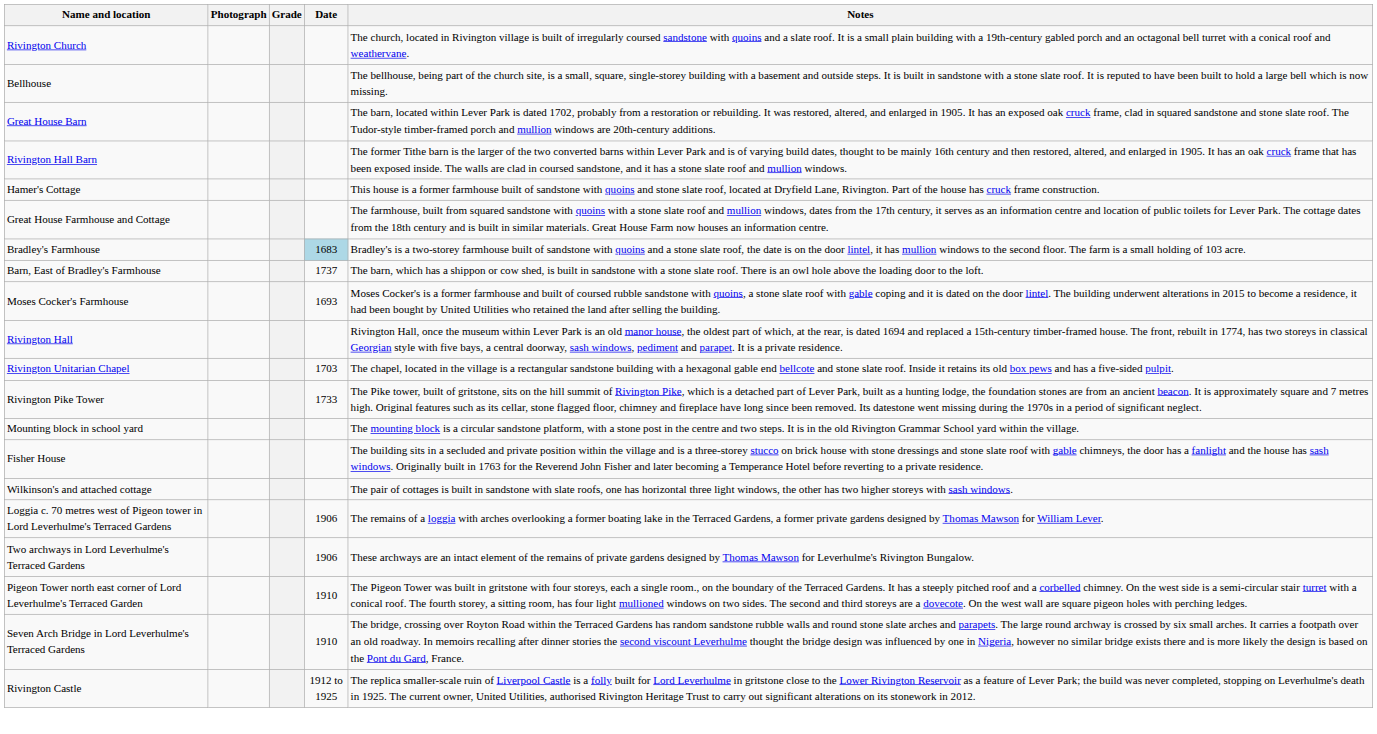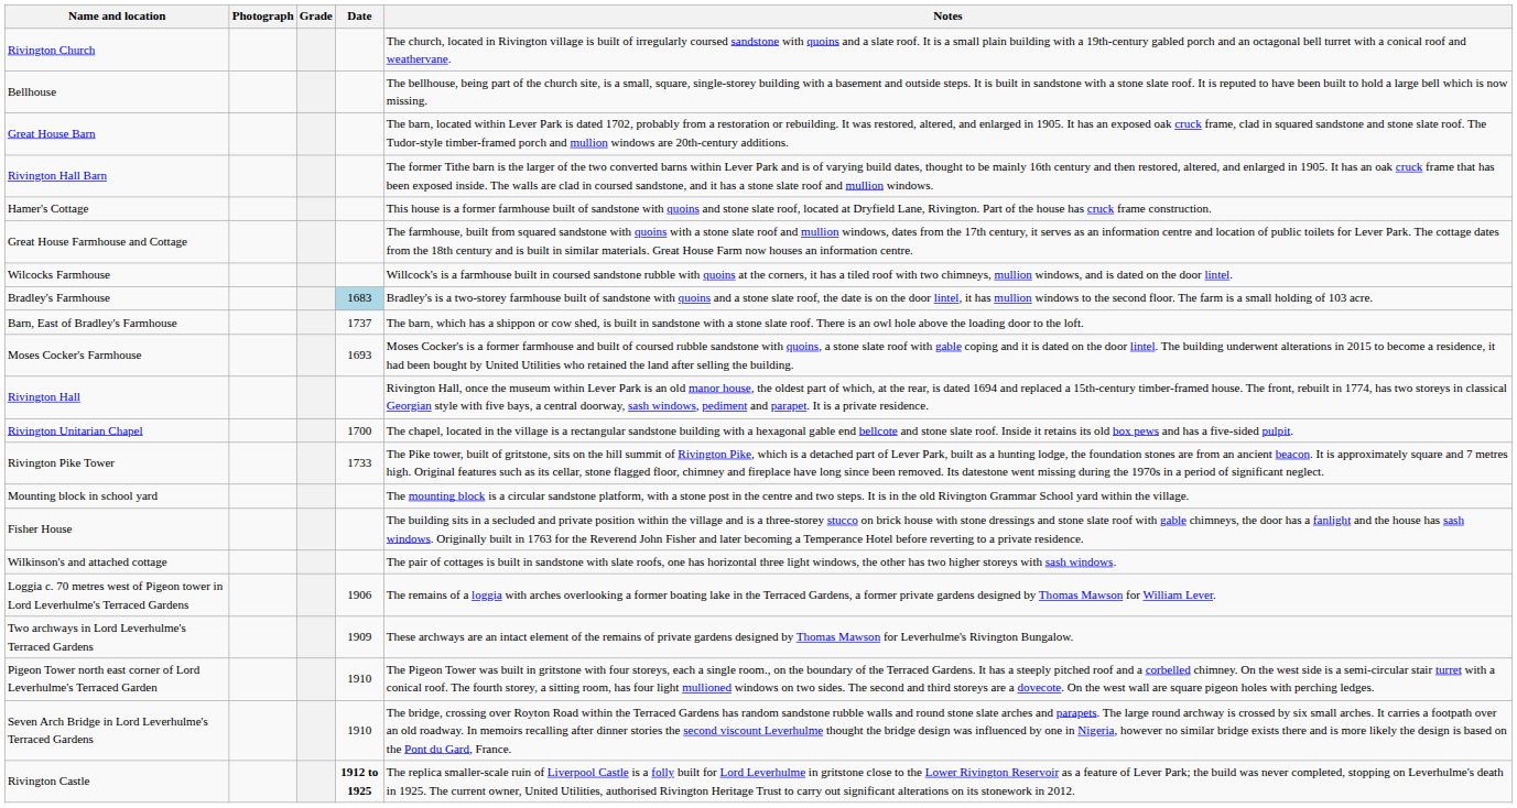 <table class="wikitable sortable" style="width:100%;border:0px;text-align:left;line-height:150%;">
 <tr>
 <th Name>Name and location</th>
 <th class="unsortable">Photograph</th>
 <th>Grade</th>
 <th>Date</th>
 <th class="unsortable">Notes</th>
 </tr>
 <tr>
 <td><a href='#'>Rivington Church</a><br><small></small></td>
 <td></td>
 <th></th>
 <td align="center"></td>
 <td>The church, located in Rivington village is built of irregularly coursed <a href='#'>sandstone</a> with <a href='#'>quoins</a> and a slate roof. It is a small plain building with a 19th-century gabled porch and an octagonal bell turret with a conical roof and <a href='#'>weathervane</a>.</td>
 </tr>
 <tr>
 <td>Bellhouse <br><small></small></td>
 <td></td>
 <th></th>
 <td align="center"></td>
 <td>The bellhouse, being part of the church site, is a small, square, single-storey building with a basement and outside steps. It is built in sandstone with a stone slate roof. It is reputed to have been built to hold a large bell which is now missing.</td>
 </tr>
 <tr>
 <td><a href='#'>Great House Barn</a><br> <small></small></td>
 <td></td>
 <th></th>
 <td align="center"></td>
 <td>The barn, located within Lever Park is dated 1702, probably from a restoration or rebuilding. It was restored, altered, and enlarged in 1905. It has an exposed oak <a href='#'>cruck</a> frame, clad in squared sandstone and stone slate roof. The Tudor-style timber-framed porch and <a href='#'>mullion</a> windows are 20th-century additions.</td>
 </tr>
 <tr>
 <td><a href='#'>Rivington Hall Barn</a><br> <small></small></td>
 <td></td>
 <th></th>
 <td align="center"></td>
 <td>The former Tithe barn is the larger of the two converted barns within Lever Park and is of varying build dates, thought to be mainly 16th century and then restored, altered, and enlarged in 1905. It has an oak <a href='#'>cruck</a> frame that has been exposed inside. The walls are clad in coursed sandstone, and it has a stone slate roof and <a href='#'>mullion</a> windows.</td>
 </tr>
 <tr>
 <td>Hamer's Cottage<br><small></small></td>
 <td></td>
 <th></th>
 <td align="center"></td>
 <td>This house is a former farmhouse built of sandstone with <a href='#'>quoins</a> and stone slate roof, located at Dryfield Lane, Rivington. Part of the house has <a href='#'>cruck</a> frame construction.</td>
 </tr>
 <tr>
 <td>Great House Farmhouse and Cottage<br><small></small></td>
 <td></td>
 <th></th>
 <td align="center"></td>
 <td>The farmhouse, built from squared sandstone with <a href='#'>quoins</a> with a stone slate roof and <a href='#'>mullion</a> windows, dates from the 17th century, it serves as an information centre and location of public toilets for Lever Park. The cottage dates from the 18th century and is built in similar materials.  Great House Farm now houses an information centre.</td>
 </tr>
 <tr>
+<td>Wilcocks Farmhouse <br><small></small></td>
+<td></td>
+<th></th>
+<td align="center"></td>
+<td>Willcock's is a farmhouse built in coursed sandstone rubble with <a href='#'>quoins</a> at the corners, it has a tiled roof with two chimneys, <a href='#'>mullion</a> windows, and is dated on the door <a href='#'>lintel</a>.</td>
+</tr>
+<tr>
 <td>Bradley's Farmhouse<br><small></small></td>
 <td></td>
 <th></th>
 <td align="center" style="background: lightblue;">1683</td>
 <td>Bradley's is a two-storey farmhouse built of sandstone with <a href='#'>quoins</a> and a stone slate roof, the date is on the door <a href='#'>lintel</a>, it has <a href='#'>mullion</a> windows to the second floor. The farm is a small holding of 103 acre.</td>
 </tr>
 <tr>
 <td>Barn, East of Bradley's Farmhouse <br><small></small></td>
 <td></td>
 <th></th>
 <td align="center">1737</td>
 <td>The barn, which has a shippon or cow shed, is built in sandstone with a stone slate roof. There is an owl hole above the loading door to the loft.</td>
 </tr>
 <tr>
 <td>Moses Cocker's Farmhouse <br><small></small></td>
 <td></td>
 <th></th>
 <td align="center">1693</td>
 <td>Moses Cocker's is a former farmhouse and built of coursed rubble sandstone with <a href='#'>quoins</a>, a stone slate roof with <a href='#'>gable</a> coping and it is dated on the door <a href='#'>lintel</a>. The building underwent alterations in 2015 to become a residence, it had been bought by United Utilities who retained the land after selling the building.</td>
 </tr>
 <tr>
 <td><a href='#'>Rivington Hall</a><br><small> </small></td>
 <td></td>
 <th></th>
 <td align="center"></td>
 <td>Rivington Hall, once the museum within Lever Park is an old <a href='#'>manor house</a>, the oldest part of which, at the rear, is dated 1694 and replaced a 15th-century timber-framed house. The front, rebuilt in 1774, has two storeys in classical <a href='#'>Georgian</a> style with five bays, a central doorway, <a href='#'>sash windows</a>, <a href='#'>pediment</a> and <a href='#'>parapet</a>. It is a private residence.</td>
 </tr>
 <tr>
 <td><a href='#'>Rivington Unitarian Chapel</a> <br><small></small></td>
 <td></td>
 <th></th>
-<td align="center">1703</td>
+<td align="center">1700</td>
 <td>The chapel, located in the village is a rectangular sandstone building with a hexagonal gable end <a href='#'>bellcote</a> and stone slate roof. Inside it retains its old <a href='#'>box pews</a> and has a five-sided <a href='#'>pulpit</a>.</td>
 </tr>
 <tr>
 <td>Rivington Pike Tower <br><small></small></td>
 <td></td>
 <th></th>
 <td align="center">1733</td>
 <td>The Pike tower, built of gritstone, sits on the hill summit of <a href='#'>Rivington Pike</a>, which is a detached part of Lever Park, built as a hunting lodge, the foundation stones are from an ancient <a href='#'>beacon</a>. It is  approximately  square and 7 metres high. Original features such as its cellar, stone flagged floor, chimney and fireplace have long since been removed. Its datestone went missing during the 1970s in a period of significant neglect.</td>
 </tr>
 <tr>
 <td>Mounting block in school yard <br><small></small></td>
 <td></td>
 <th></th>
 <td align="center"></td>
 <td>The <a href='#'>mounting block</a> is a circular sandstone platform, with a stone post in the centre and two steps. It is in the old Rivington Grammar School yard within the village.</td>
 </tr>
 <tr>
 <td>Fisher House <br><small></small></td>
 <td></td>
 <th></th>
 <td align="center"></td>
 <td>The building sits in a secluded and private position within the village and is a three-storey <a href='#'>stucco</a> on brick house with stone dressings and stone slate roof with <a href='#'>gable</a> chimneys, the door has a <a href='#'>fanlight</a> and the house has <a href='#'>sash windows</a>. Originally built in 1763 for the Reverend John Fisher and later becoming a Temperance Hotel before reverting to a private residence.</td>
 </tr>
 <tr>
 <td>Wilkinson's and attached cottage <br><small></small></td>
 <td></td>
 <th></th>
 <td align="center"></td>
 <td>The pair of cottages is built in sandstone with slate roofs, one has horizontal three light windows, the other has two higher storeys with <a href='#'>sash windows</a>.</td>
 </tr>
 <tr>
 <td>Loggia c. 70 metres west of Pigeon tower in Lord Leverhulme's Terraced Gardens <br><small></small></td>
 <td></td>
 <th></th>
 <td align="center">1906</td>
 <td>The remains of a <a href='#'>loggia</a> with arches overlooking a former boating lake in the Terraced Gardens, a former private gardens designed by <a href='#'>Thomas Mawson</a> for <a href='#'>William Lever</a>.</td>
 </tr>
 <tr>
 <td>Two archways in Lord Leverhulme's Terraced Gardens <br><small></small></td>
 <td></td>
 <th></th>
-<td align="center">1906</td>
+<td align="center">1909</td>
 <td>These archways are an intact element of the remains of private gardens designed by <a href='#'>Thomas Mawson</a> for Leverhulme's Rivington Bungalow.</td>
 </tr>
 <tr>
 <td>Pigeon Tower north east corner of Lord Leverhulme's Terraced Garden <br><small></small></td>
 <td></td>
 <th></th>
 <td align="center">1910</td>
 <td>The Pigeon Tower was built in gritstone with four storeys, each a single room., on the boundary of the Terraced Gardens. It has a steeply pitched roof and a <a href='#'>corbelled</a> chimney. On the west side is a semi-circular stair <a href='#'>turret</a> with a conical roof. The fourth storey, a sitting room, has four light <a href='#'>mullioned</a> windows on two sides. The second and third storeys are a <a href='#'>dovecote</a>. On the west wall are square pigeon holes with perching ledges.</td>
 </tr>
 <tr>
 <td>Seven Arch Bridge in Lord Leverhulme's Terraced Gardens <br><small></small></td>
 <td></td>
 <th></th>
 <td align="center">1910</td>
 <td>The bridge, crossing over Royton Road within the Terraced Gardens has random sandstone rubble walls and round stone slate arches and <a href='#'>parapets</a>. The large round archway is crossed by six small arches. It carries a footpath over an old roadway. In memoirs recalling after dinner stories the <a href='#'>second viscount Leverhulme</a> thought the bridge design was influenced by one in <a href='#'>Nigeria</a>, however no similar bridge exists there and is more likely the design is based on the <a href='#'>Pont du Gard</a>, France.</td>
 </tr>
 <tr>
 <td>Rivington Castle <br><small></small></td>
 <td></td>
 <th></th>
-<td align="center">1912 to 1925</td>
+<td align="center"><strong>1912 to 1925</strong></td>
 <td>The replica smaller-scale ruin of <a href='#'>Liverpool Castle</a> is a <a href='#'>folly</a> built for <a href='#'>Lord Leverhulme</a> in gritstone close to the <a href='#'>Lower Rivington Reservoir</a> as a feature of Lever Park; the build was never completed, stopping on Leverhulme's death in 1925. The current owner, United Utilities, authorised Rivington Heritage Trust to carry out significant alterations on its stonework in 2012.</td>
 </tr>
 <tr>
 </tr>
 </table>
